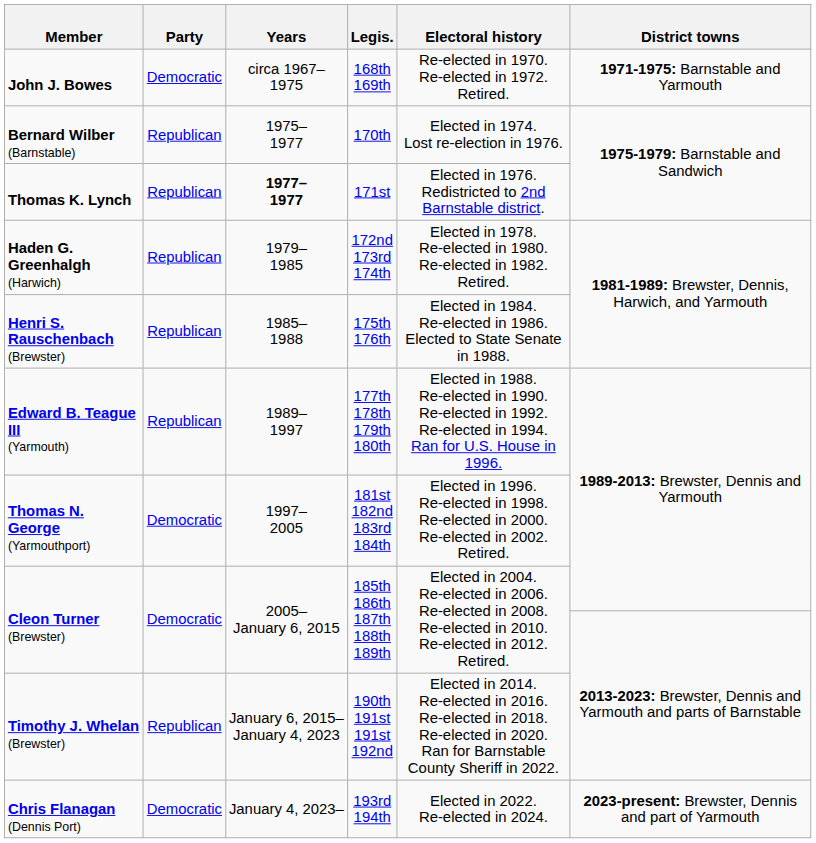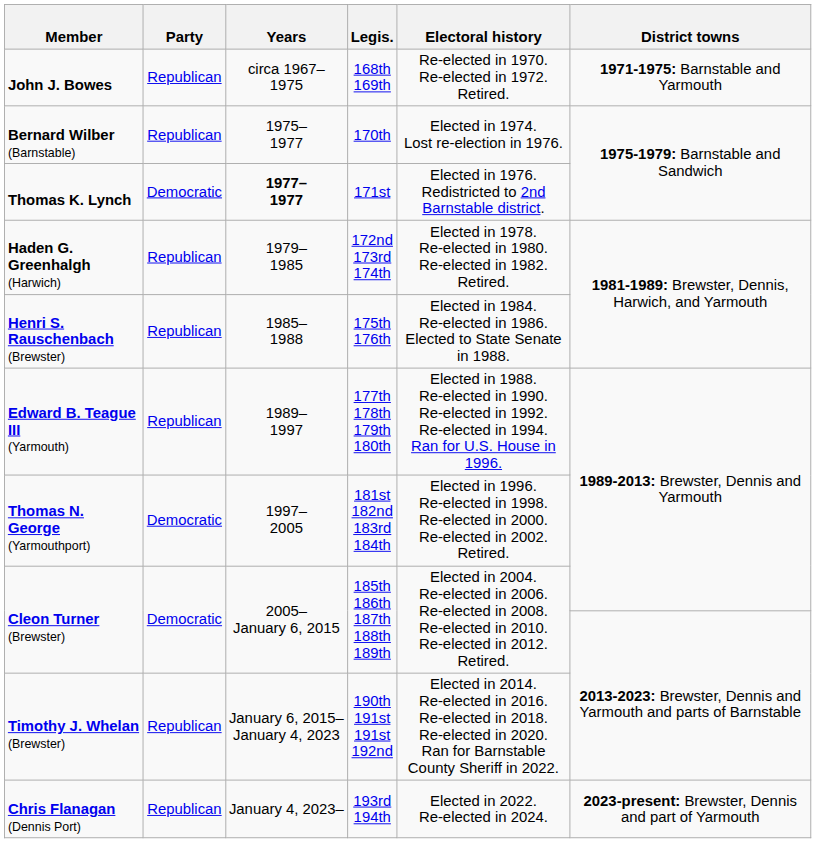 <table class=wikitable style="text-align:center">
 <tr style="height:3em" valign=bottom>
 <th>Member</th>
 <th>Party</th>
 <th>Years</th>
 <th>Legis.</th>
 <th>Electoral history</th>
 <th>District towns</th>
 </tr>
 <tr style="height:3em">
 <td align=left><br><strong>John J. Bowes</strong><br><small></small></td>
-<td><a href='#'>Democratic</a></td>
+<td><a href='#'>Republican</a></td>
 <td nowrap>circa 1967–<br>1975</td>
 <td><a href='#'>168th</a><br><a href='#'>169th</a></td>
 <td>Re-elected in 1970.<br>Re-elected in 1972.<br>Retired.</td>
 <td><strong>1971-1975:</strong> Barnstable and Yarmouth</td>
 </tr>
 <tr style="height:3em">
 <td align=left><br><strong>Bernard Wilber</strong><br><small>(Barnstable)</small></td>
 <td><a href='#'>Republican</a></td>
 <td nowrap>1975–<br>1977</td>
 <td><a href='#'>170th</a></td>
 <td>Elected in 1974.<br>Lost re-election in 1976.</td>
 <td rowspan="2"><strong>1975-1979:</strong> Barnstable and Sandwich</td>
 </tr>
 <tr style="height:3em">
 <td align=left><br><strong>Thomas K. Lynch</strong><br><small></small></td>
-<td><a href='#'>Republican</a></td>
+<td><a href='#'>Democratic</a></td>
 <td nowrap><strong>1977–<br>1977</strong></td>
 <td><a href='#'>171st</a></td>
 <td>Elected in 1976.<br>Redistricted to <a href='#'>2nd Barnstable district</a>.</td>
 </tr>
 <tr style="height:3em">
 <td align=left><br><strong>Haden G. Greenhalgh</strong><br><small>(Harwich)</small></td>
 <td><a href='#'>Republican</a></td>
 <td nowrap>1979–<br>1985</td>
 <td><a href='#'>172nd</a><br><a href='#'>173rd</a><br><a href='#'>174th</a></td>
 <td>Elected in 1978.<br>Re-elected in 1980.<br>Re-elected in 1982.<br>Retired.</td>
 <td rowspan="2"><strong>1981-1989:</strong> Brewster, Dennis, Harwich, and Yarmouth</td>
 </tr>
 <tr style="height:3em">
 <td align=left><br><strong><a href='#'>Henri S. Rauschenbach</a></strong><br><small>(Brewster)</small></td>
 <td><a href='#'>Republican</a></td>
 <td nowrap>1985–<br>1988</td>
 <td><a href='#'>175th</a><br><a href='#'>176th</a></td>
 <td>Elected in 1984.<br>Re-elected in 1986.<br>Elected to State Senate in 1988.</td>
 </tr>
 <tr style="height:3em">
 <td align=left><br><strong><a href='#'>Edward B. Teague III</a></strong><br><small>(Yarmouth)</small></td>
 <td><a href='#'>Republican</a></td>
 <td nowrap>1989–<br>1997</td>
 <td><a href='#'>177th</a><br><a href='#'>178th</a><br><a href='#'>179th</a><br><a href='#'>180th</a></td>
 <td>Elected in 1988.<br>Re-elected in 1990.<br>Re-elected in 1992.<br>Re-elected in 1994.<br><a href='#'>Ran for U.S. House in 1996.</a></td>
 <td rowspan="3"><strong>1989-2013:</strong> Brewster, Dennis and Yarmouth</td>
 </tr>
 <tr style="height:3em">
 <td align=left><br><strong><a href='#'>Thomas N. George</a></strong><br><small>(Yarmouthport)</small></td>
 <td><a href='#'>Democratic</a></td>
 <td nowrap>1997–<br>2005</td>
 <td><a href='#'>181st</a><br><a href='#'>182nd</a><br><a href='#'>183rd</a><br><a href='#'>184th</a></td>
 <td>Elected in 1996.<br>Re-elected in 1998.<br>Re-elected in 2000.<br>Re-elected in 2002.<br>Retired.</td>
 </tr>
 <tr style="height:3em">
 <td rowspan="2" align="left"><br><strong><a href='#'>Cleon Turner</a></strong><br><small>(Brewster)</small></td>
 <td rowspan="2" ><a href='#'>Democratic</a></td>
 <td rowspan="2" nowrap="">2005–<br>January 6, 2015</td>
 <td rowspan="2"><a href='#'>185th</a><br><a href='#'>186th</a><br><a href='#'>187th</a><br><a href='#'>188th</a><br><a href='#'>189th</a></td>
 <td rowspan="2">Elected in 2004.<br>Re-elected in 2006.<br>Re-elected in 2008.<br>Re-elected in 2010.<br>Re-elected in 2012.<br>Retired.</td>
 </tr>
 <tr>
 <td rowspan="2"><br><strong>2013-2023:</strong> Brewster, Dennis and Yarmouth and parts of Barnstable</td>
 </tr>
 <tr style="height:3em">
 <td align="left"><br><strong><a href='#'>Timothy J. Whelan</a></strong><br><small>(Brewster)</small></td>
 <td><a href='#'>Republican</a></td>
 <td nowrap="">January 6, 2015–<br>January 4, 2023</td>
 <td><a href='#'>190th</a><br><a href='#'>191st</a><br><a href='#'>191st</a><br><a href='#'>192nd</a></td>
 <td>Elected in 2014.<br>Re-elected in 2016.<br>Re-elected in 2018.<br>Re-elected in 2020.<br>Ran for Barnstable County Sheriff in 2022.</td>
 </tr>
 <tr style="height:3em">
 <td align="left"><br><strong><a href='#'>Chris Flanagan</a></strong><br><small>(Dennis Port)</small></td>
-<td><a href='#'>Democratic</a></td>
+<td><a href='#'>Republican</a></td>
 <td nowrap="">January 4, 2023–</td>
 <td><a href='#'>193rd</a><br><a href='#'>194th</a></td>
 <td>Elected in 2022.<br>Re-elected in 2024.</td>
 <td><strong>2023-present:</strong> Brewster, Dennis and part of Yarmouth</td>
 </tr>
 </table>
